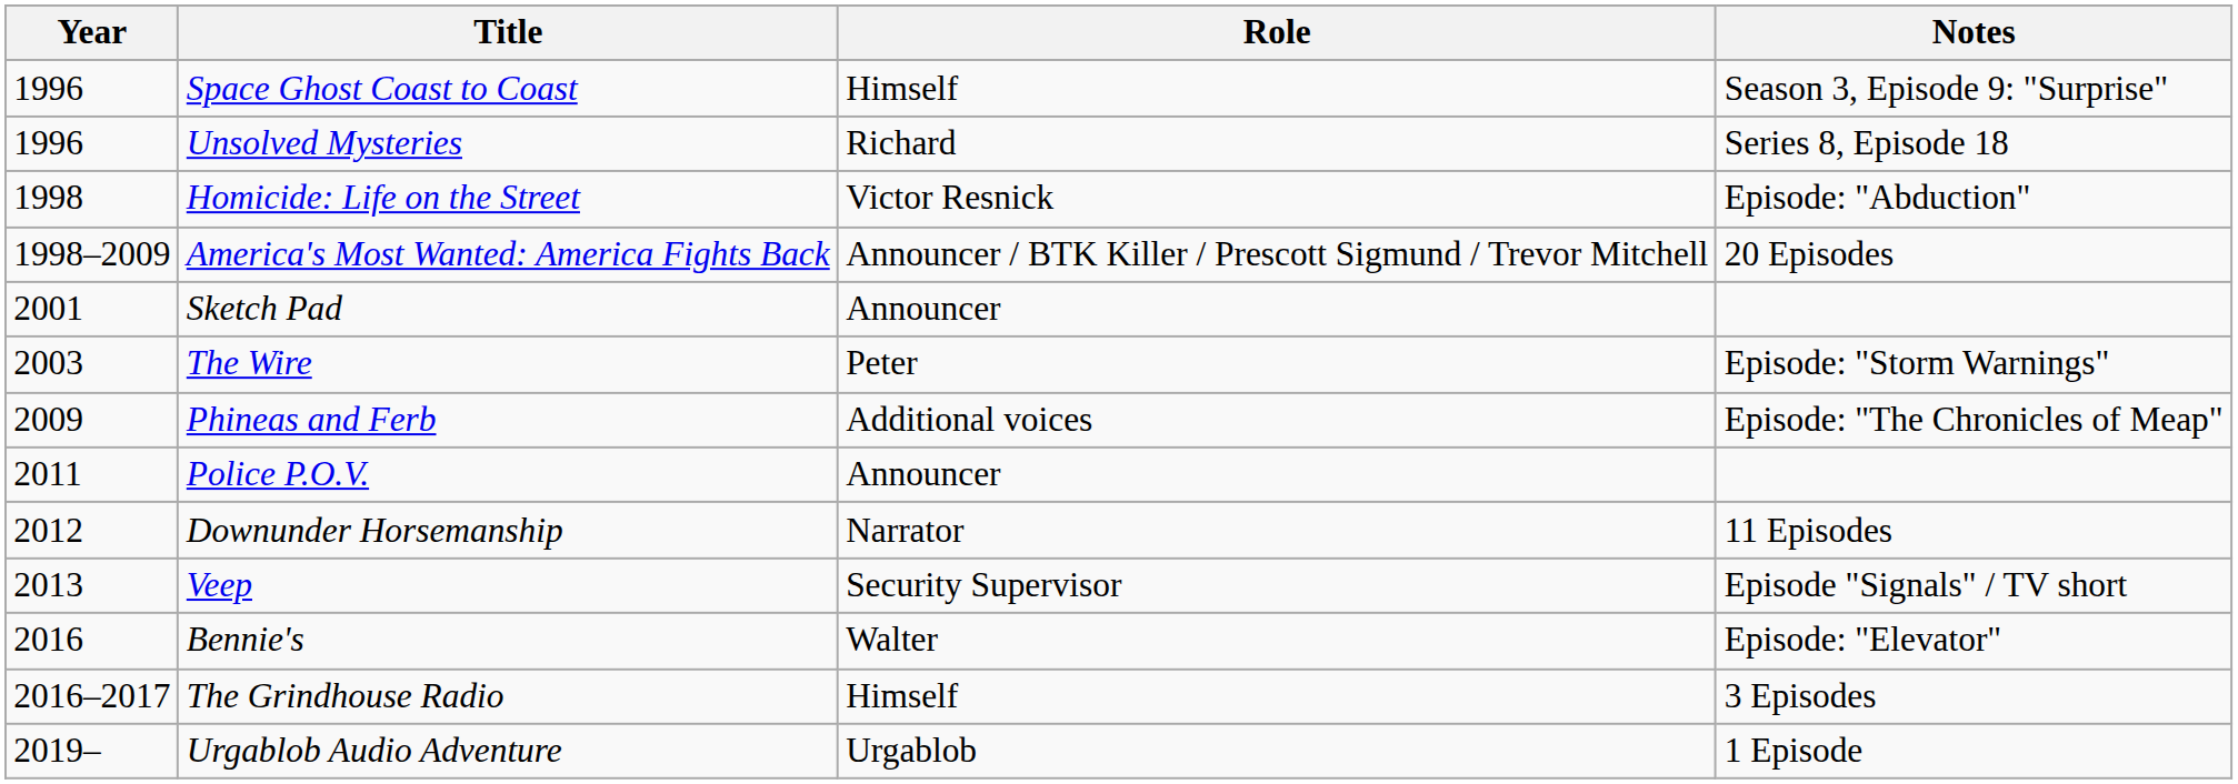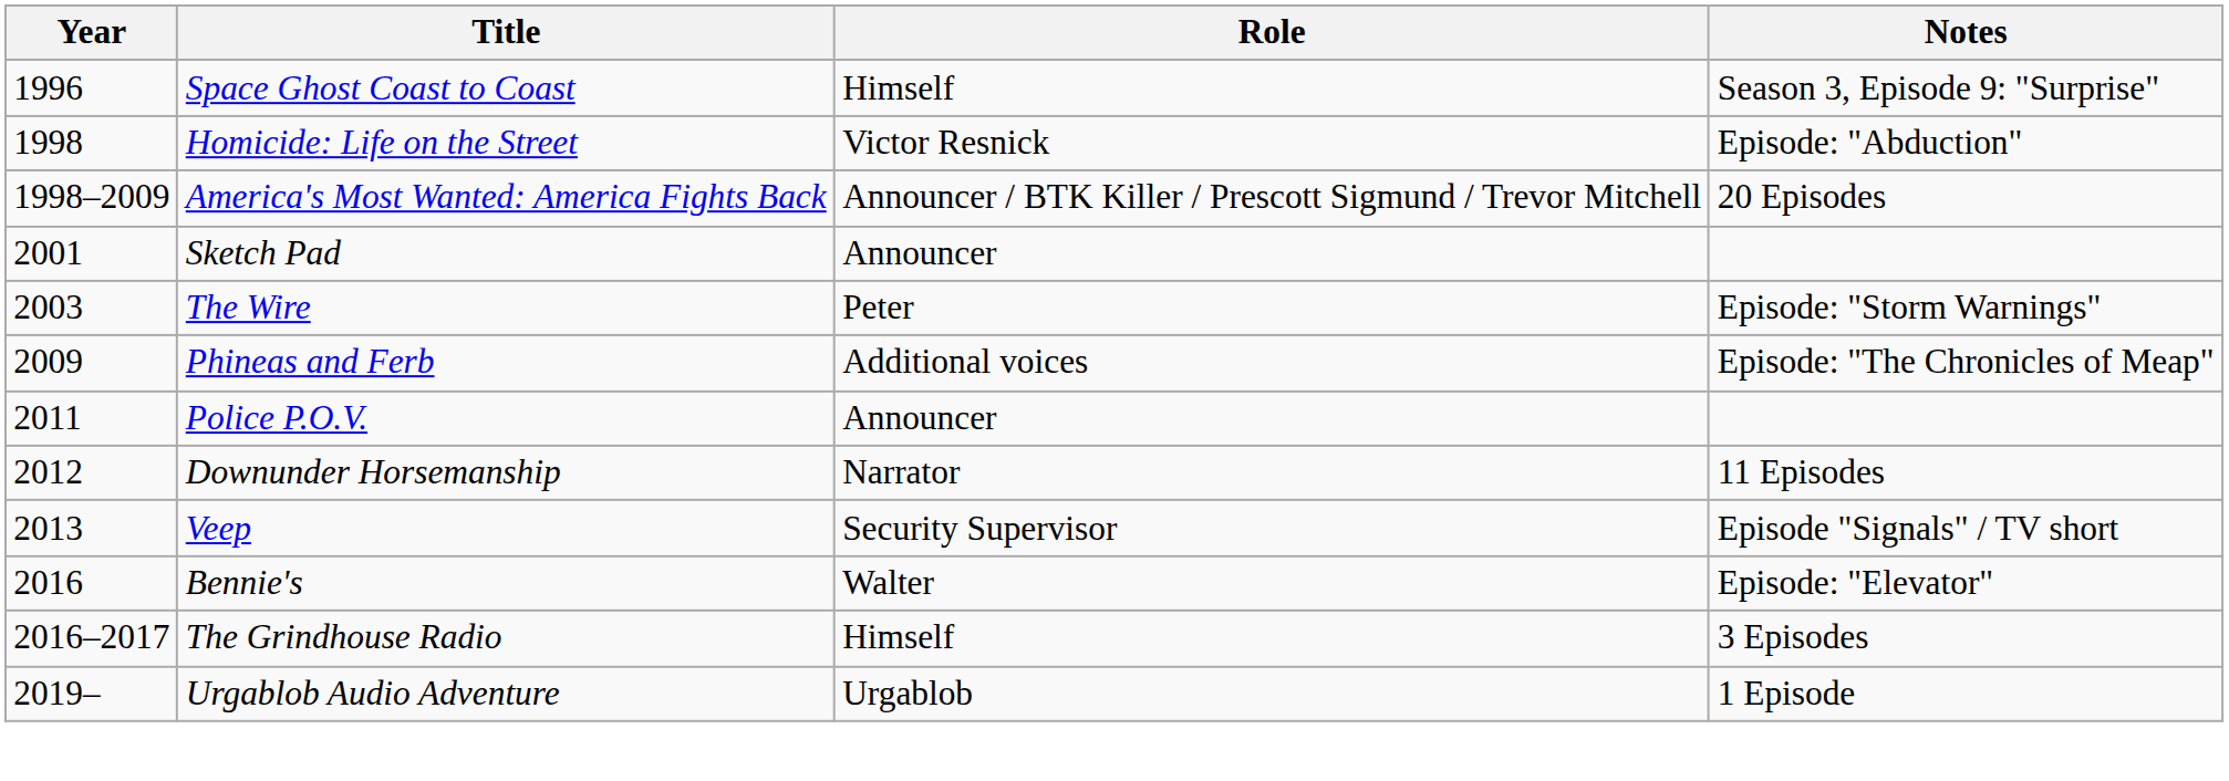 <table class="wikitable sortable">
 <tr>
 <th>Year</th>
 <th>Title</th>
 <th>Role</th>
 <th>Notes</th>
 </tr>
 <tr>
 <td>1996</td>
 <td><em><a href='#'>Space Ghost Coast to Coast</a></em></td>
 <td>Himself</td>
 <td>Season 3, Episode 9: "Surprise"</td>
-</tr>
-<tr>
-<td>1996</td>
-<td><em><a href='#'>Unsolved Mysteries</a></em></td>
-<td>Richard</td>
-<td>Series 8, Episode 18</td>
 </tr>
 <tr>
 <td>1998</td>
 <td><em><a href='#'>Homicide: Life on the Street</a></em></td>
 <td>Victor Resnick</td>
 <td>Episode: "Abduction"</td>
 </tr>
 <tr>
 <td>1998–2009</td>
 <td><em><a href='#'>America's Most Wanted: America Fights Back </a></em></td>
 <td>Announcer / BTK Killer / Prescott Sigmund / Trevor Mitchell</td>
 <td>20 Episodes</td>
 </tr>
 <tr>
 <td>2001</td>
 <td><em>Sketch Pad</em></td>
 <td>Announcer</td>
 <td></td>
 </tr>
 <tr>
 <td>2003</td>
 <td><em><a href='#'>The Wire</a></em></td>
 <td>Peter</td>
 <td>Episode: "Storm Warnings"</td>
 </tr>
 <tr>
 <td>2009</td>
 <td><em><a href='#'>Phineas and Ferb</a></em></td>
 <td>Additional voices</td>
 <td>Episode: "The Chronicles of Meap"</td>
 </tr>
 <tr>
 <td>2011</td>
 <td><em><a href='#'>Police P.O.V.</a></em></td>
 <td>Announcer</td>
 <td></td>
 </tr>
 <tr>
 <td>2012</td>
 <td><em>Downunder Horsemanship</em></td>
 <td>Narrator</td>
 <td>11 Episodes</td>
 </tr>
 <tr>
 <td>2013</td>
 <td><em><a href='#'>Veep</a></em></td>
 <td>Security Supervisor</td>
 <td>Episode "Signals" / TV short</td>
 </tr>
 <tr>
 <td>2016</td>
 <td><em>Bennie's</em></td>
 <td>Walter</td>
 <td>Episode: "Elevator"</td>
 </tr>
 <tr>
 <td>2016–2017</td>
 <td><em>The Grindhouse Radio</em></td>
 <td>Himself</td>
 <td>3 Episodes</td>
 </tr>
 <tr>
 <td>2019–</td>
 <td><em>Urgablob Audio Adventure</em></td>
 <td>Urgablob</td>
 <td>1 Episode</td>
 </tr>
 </table>
